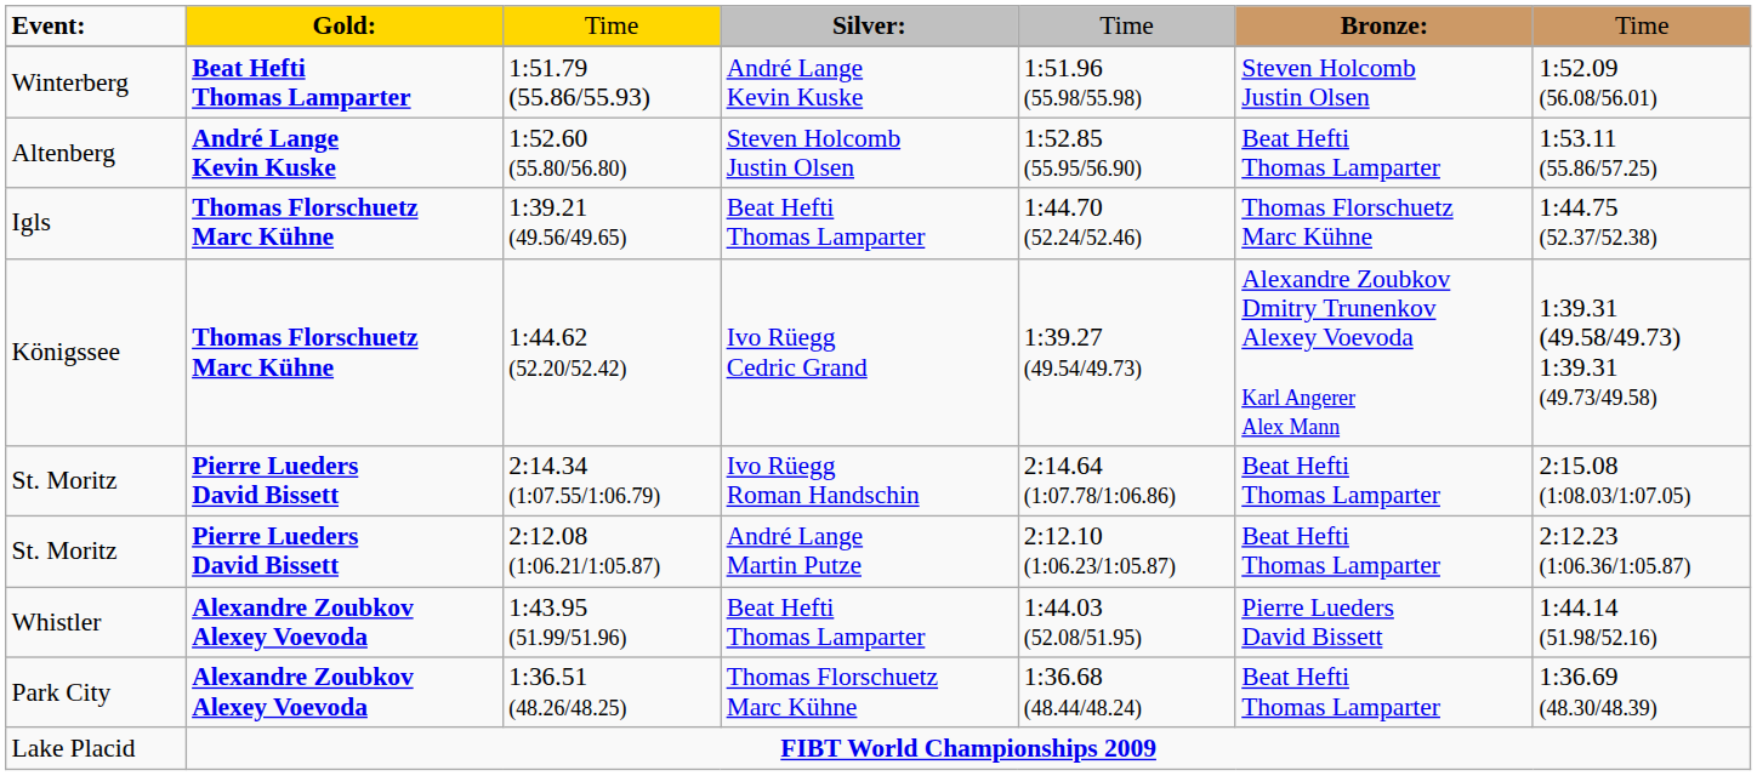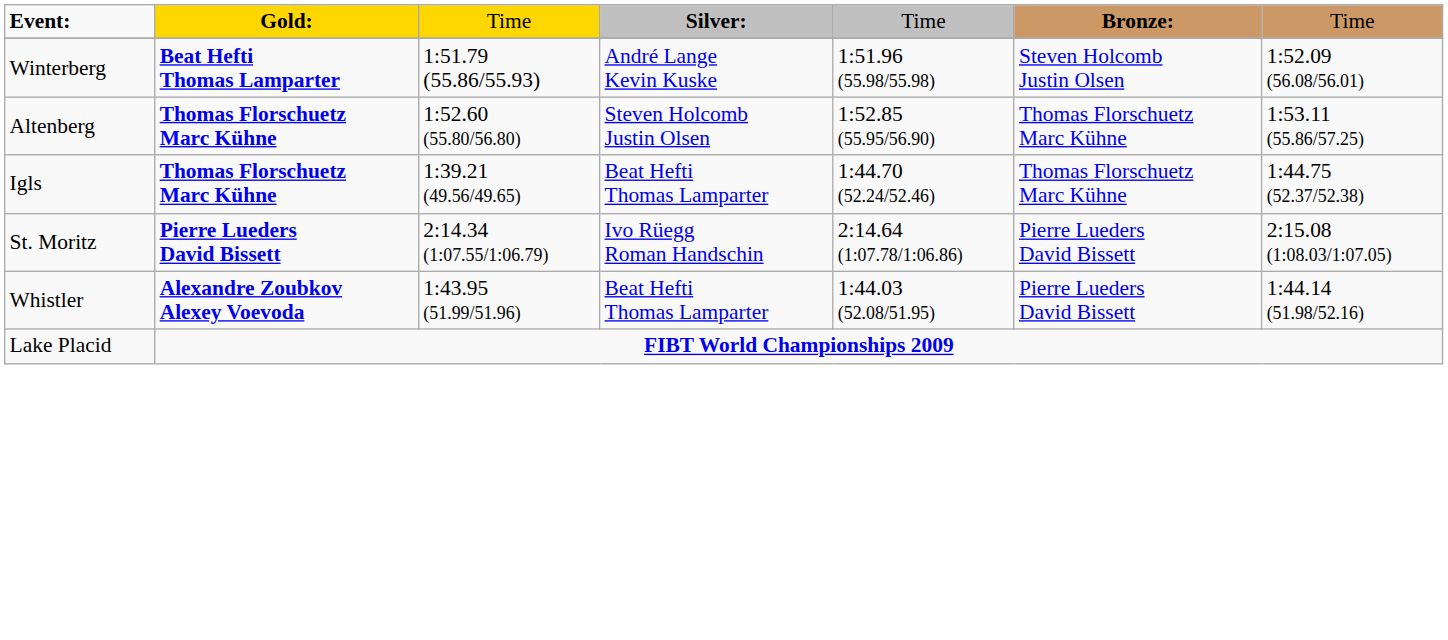 <table class="wikitable" width=85%>
 <tr>
 <td><strong>Event:</strong></td>
 <td style="text-align:center;background-color:gold;"><strong>Gold:</strong></td>
 <td style="text-align:center;background-color:gold;">Time</td>
 <td style="text-align:center;background-color:silver;"><strong>Silver:</strong></td>
 <td style="text-align:center;background-color:silver;">Time</td>
 <td style="text-align:center;background-color:#CC9966;"><strong>Bronze:</strong></td>
 <td style="text-align:center;background-color:#CC9966;">Time</td>
 </tr>
 <tr bgcolor="#cccccc">
 </tr>
 <tr>
 <td>Winterberg</td>
 <td><strong><a href='#'>Beat Hefti</a><br><a href='#'>Thomas Lamparter</a><br><small></small></strong></td>
 <td>1:51.79<br>(55.86/55.93)</td>
 <td><a href='#'>André Lange</a><br><a href='#'>Kevin Kuske</a><br><small></small></td>
 <td>1:51.96<br><small>(55.98/55.98)</small></td>
 <td><a href='#'>Steven Holcomb</a><br><a href='#'>Justin Olsen</a><br><small></small></td>
 <td>1:52.09<br><small>(56.08/56.01)</small></td>
 </tr>
 <tr>
 <td>Altenberg</td>
-<td><strong><a href='#'>André Lange</a><br><a href='#'>Kevin Kuske</a><br><small></small></strong></td>
+<td><strong><a href='#'>Thomas Florschuetz</a><br><a href='#'>Marc Kühne</a><br><small></small></strong></td>
 <td>1:52.60<br><small>(55.80/56.80)</small></td>
 <td><a href='#'>Steven Holcomb</a><br><a href='#'>Justin Olsen</a><br><small></small></td>
 <td>1:52.85<br><small>(55.95/56.90)</small></td>
-<td><a href='#'>Beat Hefti</a><br><a href='#'>Thomas Lamparter</a><br><small></small></td>
+<td><a href='#'>Thomas Florschuetz</a><br><a href='#'>Marc Kühne</a><br><small></small></td>
 <td>1:53.11<br><small>(55.86/57.25)</small></td>
 </tr>
 <tr>
 <td>Igls</td>
 <td><strong><a href='#'>Thomas Florschuetz</a><br><a href='#'>Marc Kühne</a><br><small></small></strong></td>
 <td>1:39.21<br><small>(49.56/49.65)</small></td>
 <td><a href='#'>Beat Hefti</a><br><a href='#'>Thomas Lamparter</a><br><small></small></td>
 <td>1:44.70<br><small>(52.24/52.46)</small></td>
 <td><a href='#'>Thomas Florschuetz</a><br><a href='#'>Marc Kühne</a><br><small></small></td>
 <td>1:44.75<br><small>(52.37/52.38)</small></td>
 </tr>
 <tr>
-<td>Königssee</td>
-<td><strong><a href='#'>Thomas Florschuetz</a><br><a href='#'>Marc Kühne</a><br><small></small></strong></td>
-<td>1:44.62<br><small>(52.20/52.42)</small></td>
-<td><a href='#'>Ivo Rüegg</a><br><a href='#'>Cedric Grand</a><br><small></small></td>
-<td>1:39.27<br><small>(49.54/49.73)</small></td>
-<td><a href='#'>Alexandre Zoubkov</a><br><a href='#'>Dmitry Trunenkov</a><br><a href='#'>Alexey Voevoda</a><br><small> <br><a href='#'>Karl Angerer</a><br><a href='#'>Alex Mann</a><br></small></td>
-<td>1:39.31<br>(49.58/49.73) <br> 1:39.31<br><small>(49.73/49.58)</small></td>
-</tr>
-<tr>
 <td>St. Moritz</td>
 <td><strong><a href='#'>Pierre Lueders</a><br><a href='#'>David Bissett</a><br></strong></td>
 <td>2:14.34<br><small>(1:07.55/1:06.79)</small></td>
 <td><a href='#'>Ivo Rüegg</a><br><a href='#'>Roman Handschin</a><br><small></small></td>
 <td>2:14.64<br><small>(1:07.78/1:06.86)</small></td>
-<td><a href='#'>Beat Hefti</a><br><a href='#'>Thomas Lamparter</a><br><small></small></td>
+<td><a href='#'>Pierre Lueders</a><br><a href='#'>David Bissett</a><br><small></small></td>
 <td>2:15.08<br><small>(1:08.03/1:07.05)</small></td>
-</tr>
-<tr>
-<td>St. Moritz</td>
-<td><strong><a href='#'>Pierre Lueders</a><br><a href='#'>David Bissett</a><br><small></small></strong></td>
-<td>2:12.08<br><small>(1:06.21/1:05.87)</small></td>
-<td><a href='#'>André Lange</a><br><a href='#'>Martin Putze</a><br><small></small></td>
-<td>2:12.10<br><small>(1:06.23/1:05.87)</small></td>
-<td><a href='#'>Beat Hefti</a><br><a href='#'>Thomas Lamparter</a><br><small></small></td>
-<td>2:12.23<br><small>(1:06.36/1:05.87)</small></td>
 </tr>
 <tr>
 <td>Whistler</td>
 <td><strong><a href='#'>Alexandre Zoubkov</a><br><a href='#'>Alexey Voevoda</a><br><small></small></strong></td>
 <td>1:43.95 <br><small>(51.99/51.96)</small></td>
 <td><a href='#'>Beat Hefti</a><br><a href='#'>Thomas Lamparter</a><br><small></small></td>
 <td>1:44.03<br><small>(52.08/51.95)</small></td>
 <td><a href='#'>Pierre Lueders</a><br><a href='#'>David Bissett</a><br><small></small></td>
 <td>1:44.14<br><small>(51.98/52.16)</small></td>
 </tr>
 <tr>
-<td>Park City</td>
-<td><strong><a href='#'>Alexandre Zoubkov</a><br><a href='#'>Alexey Voevoda</a><br><small></small></strong></td>
-<td>1:36.51<br><small>(48.26/48.25)</small></td>
-<td><a href='#'>Thomas Florschuetz</a><br><a href='#'>Marc Kühne</a><br><small></small></td>
-<td>1:36.68 <br><small>(48.44/48.24)</small></td>
-<td><a href='#'>Beat Hefti</a><br><a href='#'>Thomas Lamparter</a><br><small></small></td>
-<td>1:36.69<br><small>(48.30/48.39)</small></td>
-</tr>
-<tr>
 <td>Lake Placid</td>
 <td colspan=6 align=center><strong><a href='#'>FIBT World Championships 2009</a></strong></td>
 </tr>
 </table>
